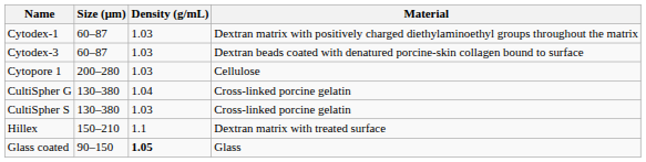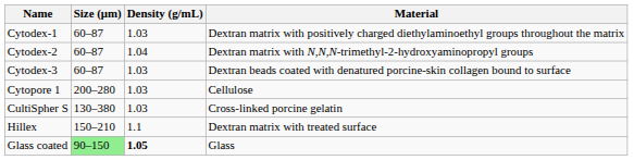 <table class="wikitable">
 <tr>
 <th>Name</th>
 <th>Size (μm)</th>
 <th>Density (g/mL)</th>
 <th>Material</th>
 </tr>
 <tr>
 <td>Cytodex-1</td>
 <td>60–87</td>
 <td>1.03</td>
 <td>Dextran matrix with positively charged diethylaminoethyl groups throughout the matrix</td>
 </tr>
 <tr>
+<td>Cytodex-2</td>
+<td>60–87</td>
+<td>1.04</td>
+<td>Dextran matrix with <em>N</em>,<em>N</em>,<em>N</em>-trimethyl-2-hydroxyaminopropyl groups</td>
+</tr>
+<tr>
 <td>Cytodex-3</td>
 <td>60–87</td>
 <td>1.03</td>
 <td>Dextran beads coated with denatured porcine-skin collagen bound to surface</td>
 </tr>
 <tr>
 <td>Cytopore 1</td>
 <td>200–280</td>
 <td>1.03</td>
 <td>Cellulose</td>
-</tr>
-<tr>
-<td>CultiSpher G</td>
-<td>130–380</td>
-<td>1.04</td>
-<td>Cross-linked porcine gelatin</td>
 </tr>
 <tr>
 <td>CultiSpher S</td>
 <td>130–380</td>
 <td>1.03</td>
 <td>Cross-linked porcine gelatin</td>
 </tr>
 <tr>
 <td>Hillex</td>
 <td>150–210</td>
 <td>1.1</td>
 <td>Dextran matrix with treated surface</td>
 </tr>
 <tr>
 <td>Glass coated</td>
-<td>90–150</td>
+<td style="background: lightgreen;">90–150</td>
 <td><strong>1.05</strong></td>
 <td>Glass</td>
 </tr>
 </table>
